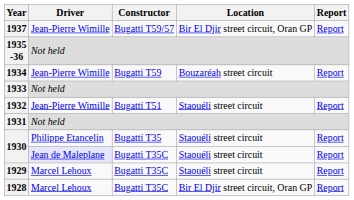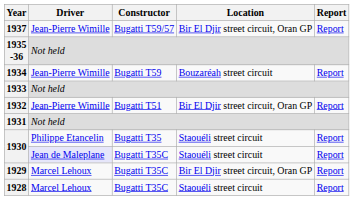 <table class="wikitable" style="font-size: 95%;">
 <tr>
 <th>Year</th>
 <th>Driver</th>
 <th>Constructor</th>
 <th>Location</th>
 <th>Report</th>
 </tr>
 <tr>
 <th>1937</th>
 <td> <a href='#'>Jean-Pierre Wimille</a></td>
 <td><a href='#'>Bugatti T59/57</a></td>
 <td><a href='#'>Bir El Djir</a> street circuit, Oran GP</td>
 <td><a href='#'>Report</a></td>
 </tr>
 <tr style="background:#ddd;">
 <th>1935<br>-36</th>
 <td COLSPAN=4><em>Not held</em></td>
 </tr>
 <tr>
 <th>1934</th>
 <td> <a href='#'>Jean-Pierre Wimille</a></td>
 <td><a href='#'>Bugatti T59</a></td>
 <td><a href='#'>Bouzaréah</a> street circuit</td>
 <td><a href='#'>Report</a></td>
 </tr>
 <tr style="background:#ddd;">
 <th>1933</th>
 <td COLSPAN=4><em>Not held</em></td>
 </tr>
 <tr>
 <th>1932</th>
 <td> <a href='#'>Jean-Pierre Wimille</a></td>
 <td><a href='#'>Bugatti T51</a></td>
-<td><a href='#'>Staouéli</a> street circuit</td>
+<td><a href='#'>Bir El Djir</a> street circuit, Oran GP</td>
 <td><a href='#'>Report</a></td>
 </tr>
 <tr style="background:#ddd;">
 <th>1931</th>
 <td COLSPAN=4><em>Not held</em></td>
 </tr>
 <tr>
 <th rowspan=2>1930</th>
 <td> <a href='#'>Philippe Etancelin</a></td>
 <td><a href='#'>Bugatti T35</a></td>
 <td><a href='#'>Staouéli</a> street circuit</td>
 <td><a href='#'>Report</a></td>
 </tr>
 <tr>
 <td style="background: lavender;"> <a href='#'>Jean de Maleplane</a></td>
 <td><a href='#'>Bugatti T35C</a></td>
 <td><a href='#'>Staouéli</a> street circuit</td>
 <td><a href='#'>Report</a></td>
 </tr>
 <tr>
 <th>1929</th>
 <td> <a href='#'>Marcel Lehoux</a></td>
 <td><a href='#'>Bugatti T35C</a></td>
-<td><a href='#'>Staouéli</a> street circuit</td>
+<td><a href='#'>Bir El Djir</a> street circuit, Oran GP</td>
 <td><a href='#'>Report</a></td>
 </tr>
 <tr>
 <th>1928</th>
 <td> <a href='#'>Marcel Lehoux</a></td>
 <td><a href='#'>Bugatti T35C</a></td>
-<td><a href='#'>Bir El Djir</a> street circuit, Oran GP</td>
+<td><a href='#'>Staouéli</a> street circuit</td>
 <td><a href='#'>Report</a></td>
 </tr>
 </table>
